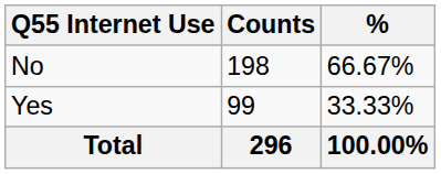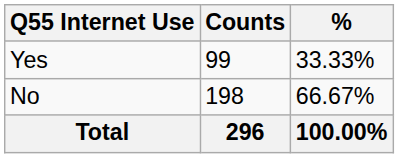 <table class="wikitable sortable">
 <tr>
 <th>Q55 Internet Use</th>
 <th>Counts</th>
 <th>%</th>
 </tr>
 <tr>
+<td>Yes</td>
+<td>99</td>
+<td>33.33%</td>
+</tr>
+<tr>
 <td>No</td>
 <td>198</td>
 <td>66.67%</td>
-</tr>
-<tr>
-<td>Yes</td>
-<td>99</td>
-<td>33.33%</td>
 </tr>
 <tr>
 <th>Total</th>
 <th>296</th>
 <th>100.00%</th>
 </tr>
 </table>
